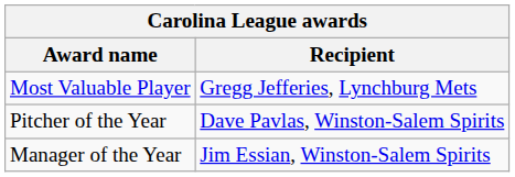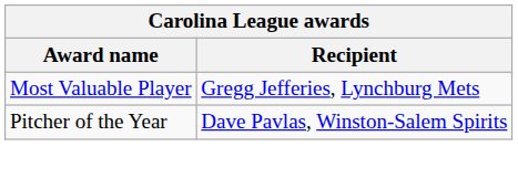 <table class="wikitable">
 <tr>
 <th colspan="2">Carolina League awards</th>
 </tr>
 <tr>
 <th>Award name</th>
 <th>Recipient</th>
 </tr>
 <tr>
 <td><a href='#'>Most Valuable Player</a></td>
 <td><a href='#'>Gregg Jefferies</a>, <a href='#'>Lynchburg Mets</a></td>
 </tr>
 <tr>
 <td>Pitcher of the Year</td>
 <td><a href='#'>Dave Pavlas</a>, <a href='#'>Winston-Salem Spirits</a></td>
 </tr>
-<tr>
-<td>Manager of the Year</td>
-<td><a href='#'>Jim Essian</a>, <a href='#'>Winston-Salem Spirits</a></td>
-</tr>
 </table>
